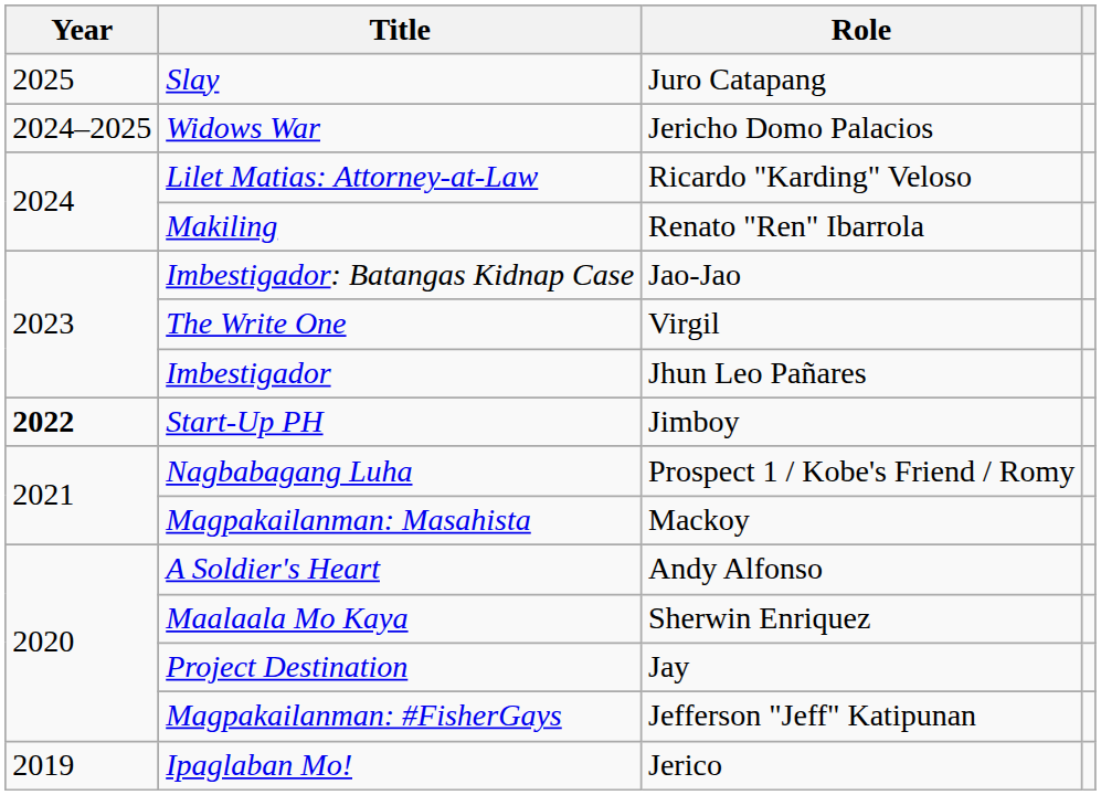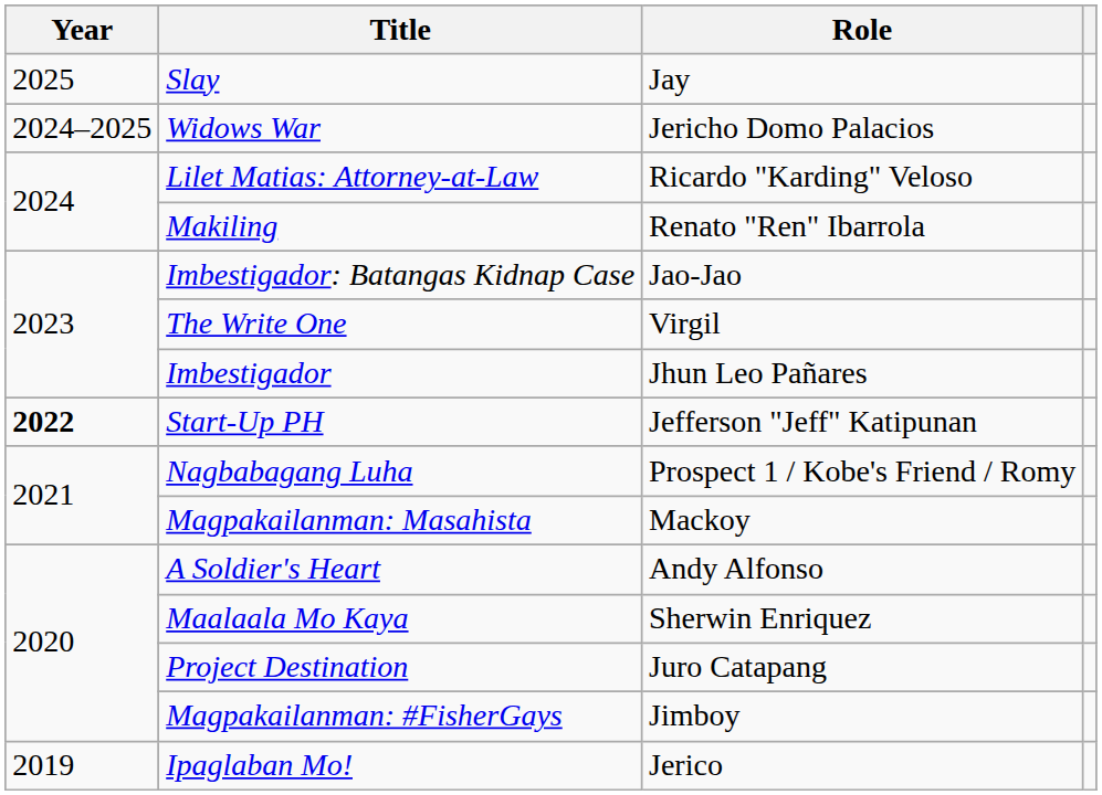 <table class="wikitable sortable">
 <tr>
 <th>Year</th>
 <th>Title</th>
 <th>Role</th>
 <th></th>
 </tr>
 <tr>
 <td>2025</td>
 <td><em><a href='#'>Slay</a></em></td>
-<td>Juro Catapang</td>
+<td>Jay</td>
 <td></td>
 </tr>
 <tr>
 <td>2024–2025</td>
 <td><em><a href='#'>Widows War</a></em></td>
 <td>Jericho Domo Palacios</td>
 <td></td>
 </tr>
 <tr>
 <td rowspan="2">2024</td>
 <td><em><a href='#'>Lilet Matias: Attorney-at-Law</a></em></td>
 <td>Ricardo "Karding" Veloso</td>
 <td></td>
 </tr>
 <tr>
 <td><em><a href='#'>Makiling</a></em></td>
 <td>Renato "Ren" Ibarrola</td>
 <td></td>
 </tr>
 <tr>
 <td rowspan="3">2023</td>
 <td><em><a href='#'>Imbestigador</a>: Batangas Kidnap Case</em></td>
 <td>Jao-Jao</td>
 <td></td>
 </tr>
 <tr>
 <td><em><a href='#'>The Write One</a></em></td>
 <td>Virgil</td>
 <td></td>
 </tr>
 <tr>
 <td><em><a href='#'>Imbestigador</a></em></td>
 <td>Jhun Leo Pañares</td>
 <td></td>
 </tr>
 <tr>
 <td><strong>2022</strong></td>
 <td><em><a href='#'>Start-Up PH</a></em></td>
-<td>Jimboy</td>
+<td>Jefferson "Jeff" Katipunan</td>
 <td></td>
 </tr>
 <tr>
 <td rowspan="2">2021</td>
 <td><em><a href='#'>Nagbabagang Luha</a></em></td>
 <td>Prospect 1 / Kobe's Friend / Romy</td>
 <td></td>
 </tr>
 <tr>
 <td><em><a href='#'>Magpakailanman: Masahista</a></em></td>
 <td>Mackoy</td>
 <td></td>
 </tr>
 <tr>
 <td rowspan="4">2020</td>
 <td><em><a href='#'>A Soldier's Heart</a> </em></td>
 <td>Andy Alfonso</td>
 <td></td>
 </tr>
 <tr>
 <td><em><a href='#'>Maalaala Mo Kaya</a></em></td>
 <td>Sherwin Enriquez</td>
 <td></td>
 </tr>
 <tr>
 <td><em><a href='#'>Project Destination</a></em></td>
-<td>Jay</td>
+<td>Juro Catapang</td>
 <td></td>
 </tr>
 <tr>
 <td><em><a href='#'>Magpakailanman: #FisherGays</a></em></td>
-<td>Jefferson "Jeff" Katipunan</td>
+<td>Jimboy</td>
 <td></td>
 </tr>
 <tr>
 <td>2019</td>
 <td><em><a href='#'>Ipaglaban Mo!</a></em></td>
 <td>Jerico</td>
 <td></td>
 </tr>
 </table>
